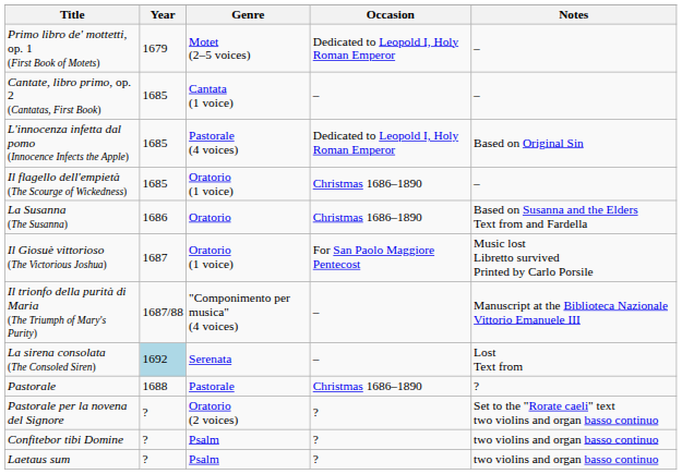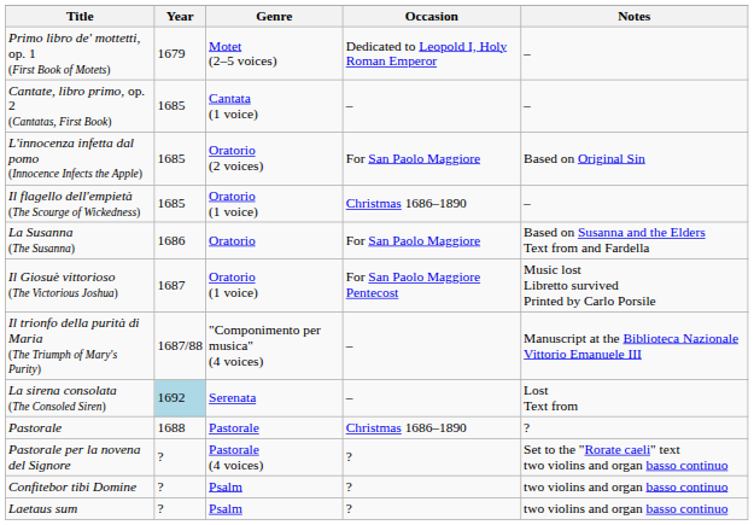 <table class = "wikitable sortable plainrowheaders">
 <tr>
 </tr>
 <tr>
 <th scope="col">Title</th>
 <th scope="col">Year</th>
 <th scope="col">Genre</th>
 <th scope="col">Occasion</th>
 <th scope="col">Notes</th>
 </tr>
 <tr>
 <td><em>Primo libro de' mottetti</em>, op. 1<br><small>(<em>First Book of Motets</em>)</small></td>
 <td>1679</td>
 <td><a href='#'>Motet</a><br>(2–5 voices)</td>
 <td>Dedicated to <a href='#'>Leopold I, Holy Roman Emperor</a></td>
 <td>–</td>
 </tr>
 <tr>
 <td><em>Cantate, libro primo</em>, op. 2<br><small>(<em>Cantatas, First Book</em>)</small></td>
 <td>1685</td>
 <td><a href='#'>Cantata</a><br>(1 voice)</td>
 <td>–</td>
 <td>–</td>
 </tr>
 <tr>
 <td><em>L'innocenza infetta dal pomo</em><br><small>(<em>Innocence Infects the Apple</em>)</small></td>
 <td>1685</td>
-<td><a href='#'>Pastorale</a><br>(4 voices)</td>
-<td>Dedicated to <a href='#'>Leopold I, Holy Roman Emperor</a></td>
+<td><a href='#'>Oratorio</a><br>(2 voices)</td>
+<td>For <a href='#'>San Paolo Maggiore</a></td>
 <td>Based on <a href='#'>Original Sin</a></td>
 </tr>
 <tr>
 <td><em>Il flagello dell'empietà</em><br><small>(<em>The Scourge of Wickedness</em>)</small></td>
 <td>1685</td>
 <td><a href='#'>Oratorio</a><br>(1 voice)</td>
 <td><a href='#'>Christmas</a> 1686–1890</td>
 <td>–</td>
 </tr>
 <tr>
 <td><em>La Susanna</em><br><small>(<em>The Susanna</em>)</small></td>
 <td>1686</td>
 <td><a href='#'>Oratorio</a></td>
-<td><a href='#'>Christmas</a> 1686–1890</td>
+<td>For <a href='#'>San Paolo Maggiore</a></td>
 <td>Based on <a href='#'>Susanna and the Elders</a><br>Text from  and Fardella</td>
 </tr>
 <tr>
 <td><em>Il Giosuè vittorioso</em><br><small>(<em>The Victorious Joshua</em>)</small></td>
 <td>1687</td>
 <td><a href='#'>Oratorio</a><br>(1 voice)</td>
 <td>For <a href='#'>San Paolo Maggiore</a><br><a href='#'>Pentecost</a></td>
 <td>Music lost<br>Libretto survived<br>Printed by Carlo Porsile</td>
 </tr>
 <tr>
 <td><em>Il trionfo della purità di Maria</em><br><small>(<em>The Triumph of Mary's Purity</em>)</small></td>
 <td>1687/88</td>
 <td>"Componimento per musica"<br>(4 voices)</td>
 <td>–</td>
 <td>Manuscript at the <a href='#'>Biblioteca Nazionale Vittorio Emanuele III</a></td>
 </tr>
 <tr>
 <td><em>La sirena consolata</em><br><small>(<em>The Consoled Siren</em>)</small></td>
 <td style="background: lightblue;">1692</td>
 <td><a href='#'>Serenata</a></td>
 <td>–</td>
 <td>Lost<br>Text from </td>
 </tr>
 <tr>
 <td><em>Pastorale</em></td>
 <td>1688</td>
 <td><a href='#'>Pastorale</a></td>
 <td><a href='#'>Christmas</a> 1686–1890</td>
 <td>?</td>
 </tr>
 <tr>
 <td><em>Pastorale per la novena del Signore</em></td>
 <td>?</td>
-<td><a href='#'>Oratorio</a><br>(2 voices)</td>
+<td><a href='#'>Pastorale</a><br>(4 voices)</td>
 <td>?</td>
 <td>Set to the "<a href='#'>Rorate caeli</a>" text<br> two violins and organ <a href='#'>basso continuo</a></td>
 </tr>
 <tr>
 <td><em>Confitebor tibi Domine</em></td>
 <td>?</td>
 <td><a href='#'>Psalm</a></td>
 <td>?</td>
 <td> two violins and organ <a href='#'>basso continuo</a></td>
 </tr>
 <tr>
 <td><em>Laetaus sum</em></td>
 <td>?</td>
 <td><a href='#'>Psalm</a></td>
 <td>?</td>
 <td> two violins and organ <a href='#'>basso continuo</a></td>
 </tr>
 </table>
